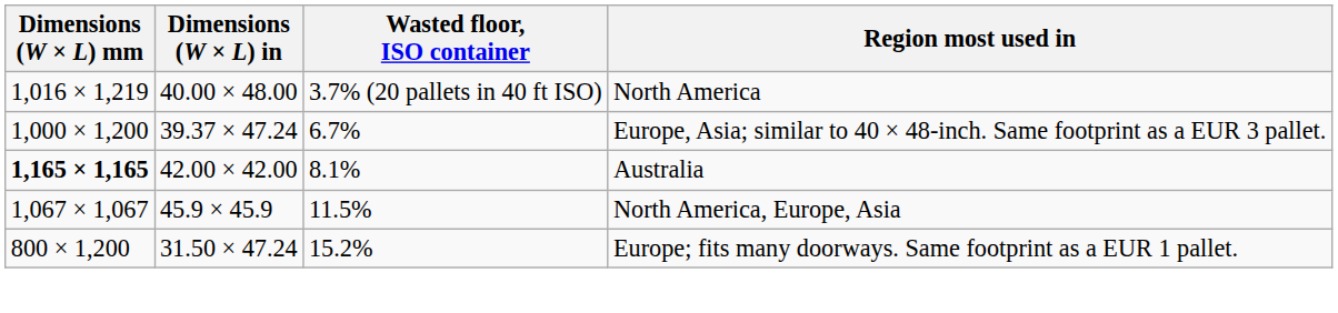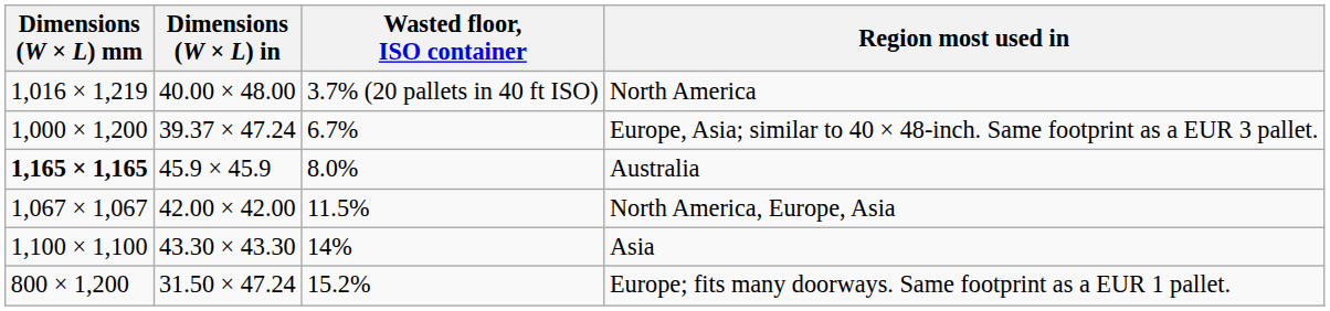 <table class="wikitable">
 <tr>
 <th>Dimensions<br>(<em>W</em> × <em>L</em>) mm</th>
 <th>Dimensions<br>(<em>W</em> × <em>L</em>) in</th>
 <th>Wasted floor,<br><a href='#'>ISO container</a></th>
 <th>Region most used in</th>
 </tr>
 <tr>
 <td>1,016 × 1,219</td>
 <td>40.00 × 48.00</td>
 <td>3.7% (20 pallets in 40 ft ISO)</td>
 <td>North America</td>
 </tr>
 <tr>
 <td>1,000 × 1,200</td>
 <td>39.37 × 47.24</td>
 <td>6.7%</td>
 <td>Europe, Asia; similar to 40 × 48-inch. Same footprint as a EUR 3 pallet.</td>
 </tr>
 <tr>
 <td><strong>1,165 × 1,165</strong></td>
-<td>42.00 × 42.00</td>
-<td>8.1%</td>
+<td>45.9 × 45.9</td>
+<td>8.0%</td>
 <td>Australia</td>
 </tr>
 <tr>
 <td>1,067 × 1,067</td>
-<td>45.9 × 45.9</td>
+<td>42.00 × 42.00</td>
 <td>11.5%</td>
 <td>North America, Europe, Asia</td>
+</tr>
+<tr>
+<td>1,100 × 1,100</td>
+<td>43.30 × 43.30</td>
+<td>14%</td>
+<td>Asia</td>
 </tr>
 <tr>
 <td>800 × 1,200</td>
 <td>31.50 × 47.24</td>
 <td>15.2%</td>
 <td>Europe; fits many doorways. Same footprint as a EUR 1 pallet.</td>
 </tr>
 </table>
